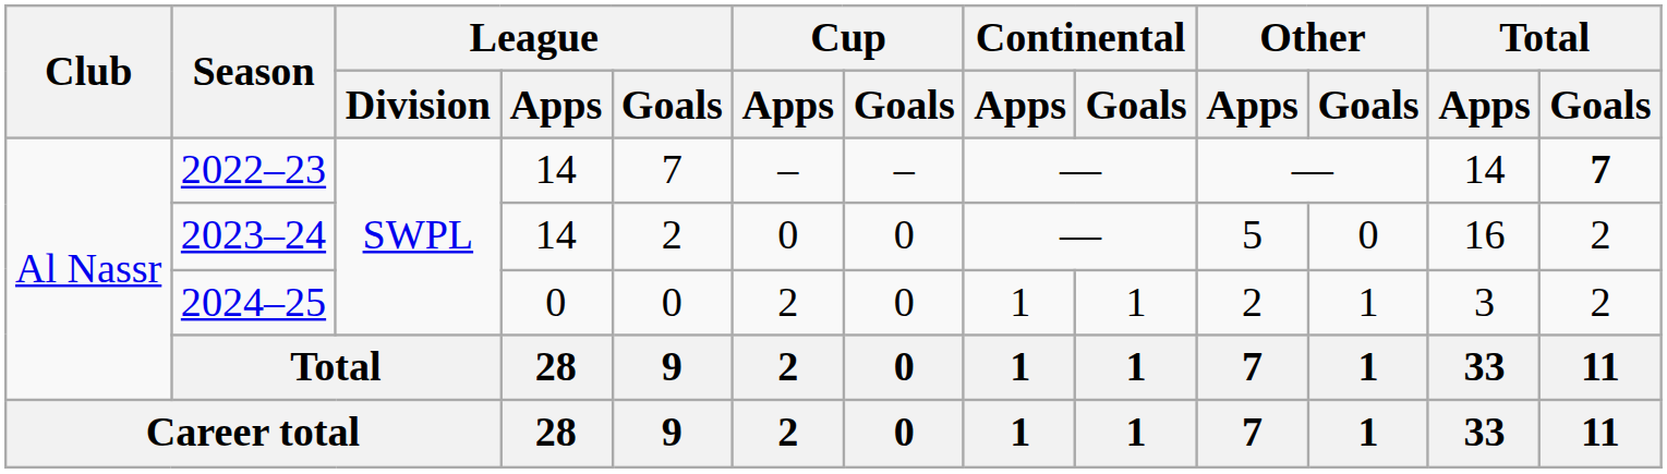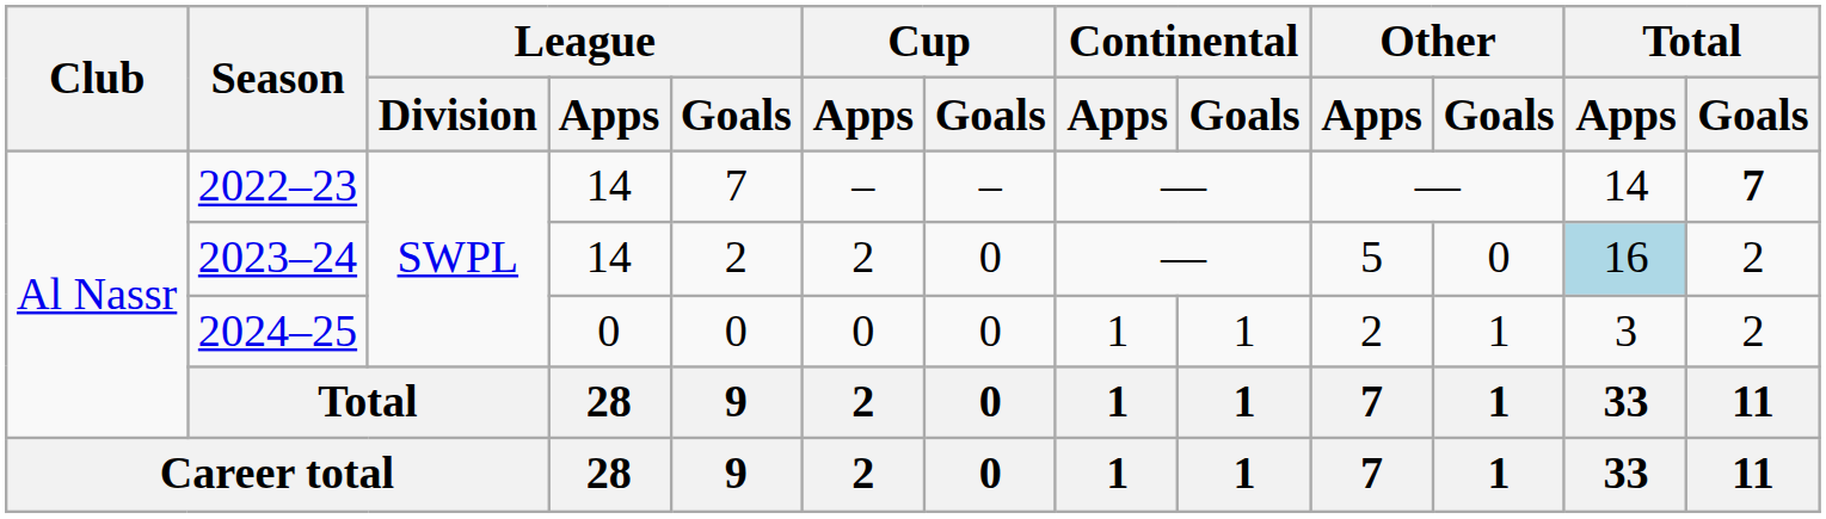 <table class="wikitable" style="text-align: center;">
 <tr>
 <th rowspan="2">Club</th>
 <th rowspan="2">Season</th>
 <th colspan="3">League</th>
 <th colspan="2">Cup</th>
 <th colspan="2">Continental</th>
 <th colspan="2">Other</th>
 <th colspan="2">Total</th>
 </tr>
 <tr>
 <th>Division</th>
 <th>Apps</th>
 <th>Goals</th>
 <th>Apps</th>
 <th>Goals</th>
 <th>Apps</th>
 <th>Goals</th>
 <th>Apps</th>
 <th>Goals</th>
 <th>Apps</th>
 <th>Goals</th>
 </tr>
 <tr>
 <td rowspan="4"><a href='#'>Al Nassr</a></td>
 <td><a href='#'>2022–23</a></td>
 <td rowspan="3"><a href='#'>SWPL</a></td>
 <td>14</td>
 <td>7</td>
 <td>–</td>
 <td>–</td>
 <td colspan="2">—</td>
 <td colspan="2">—</td>
 <td>14</td>
 <td><strong>7</strong></td>
 </tr>
 <tr>
 <td><a href='#'>2023–24</a></td>
 <td>14</td>
 <td>2</td>
-<td>0</td>
+<td>2</td>
 <td>0</td>
 <td colspan="2">—</td>
 <td>5</td>
 <td>0</td>
-<td>16</td>
+<td style="background: lightblue;">16</td>
 <td>2</td>
 </tr>
 <tr>
 <td><a href='#'>2024–25</a></td>
 <td>0</td>
 <td>0</td>
-<td>2</td>
+<td>0</td>
 <td>0</td>
 <td>1</td>
 <td>1</td>
 <td>2</td>
 <td>1</td>
 <td>3</td>
 <td>2</td>
 </tr>
 <tr>
 <th colspan="2">Total</th>
 <th>28</th>
 <th>9</th>
 <th>2</th>
 <th>0</th>
 <th>1</th>
 <th>1</th>
 <th>7</th>
 <th>1</th>
 <th>33</th>
 <th>11</th>
 </tr>
 <tr>
 <th colspan="3">Career total</th>
 <th>28</th>
 <th>9</th>
 <th>2</th>
 <th>0</th>
 <th>1</th>
 <th>1</th>
 <th>7</th>
 <th>1</th>
 <th>33</th>
 <th>11</th>
 </tr>
 </table>
